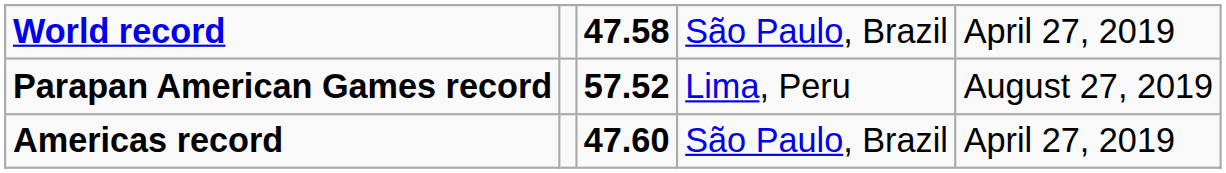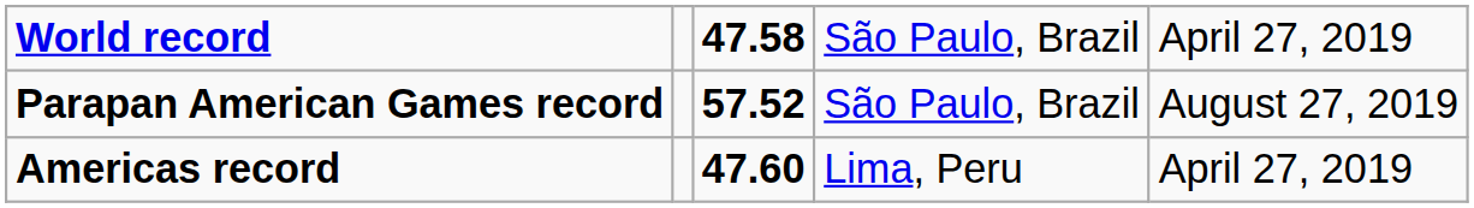 <table class="wikitable">
 <tr>
 <td><strong><a href='#'>World record</a></strong></td>
 <td></td>
 <td><strong>47.58</strong></td>
 <td><a href='#'>São Paulo</a>, Brazil</td>
 <td>April 27, 2019</td>
 </tr>
 <tr>
 <td><strong>Parapan American Games record</strong></td>
 <td></td>
 <td><strong>57.52</strong></td>
-<td><a href='#'>Lima</a>, Peru</td>
+<td><a href='#'>São Paulo</a>, Brazil</td>
 <td>August 27, 2019</td>
 </tr>
 <tr>
 <td><strong>Americas record</strong></td>
 <td></td>
 <td><strong>47.60</strong></td>
-<td><a href='#'>São Paulo</a>, Brazil</td>
+<td><a href='#'>Lima</a>, Peru</td>
 <td>April 27, 2019</td>
 </tr>
 </table>
